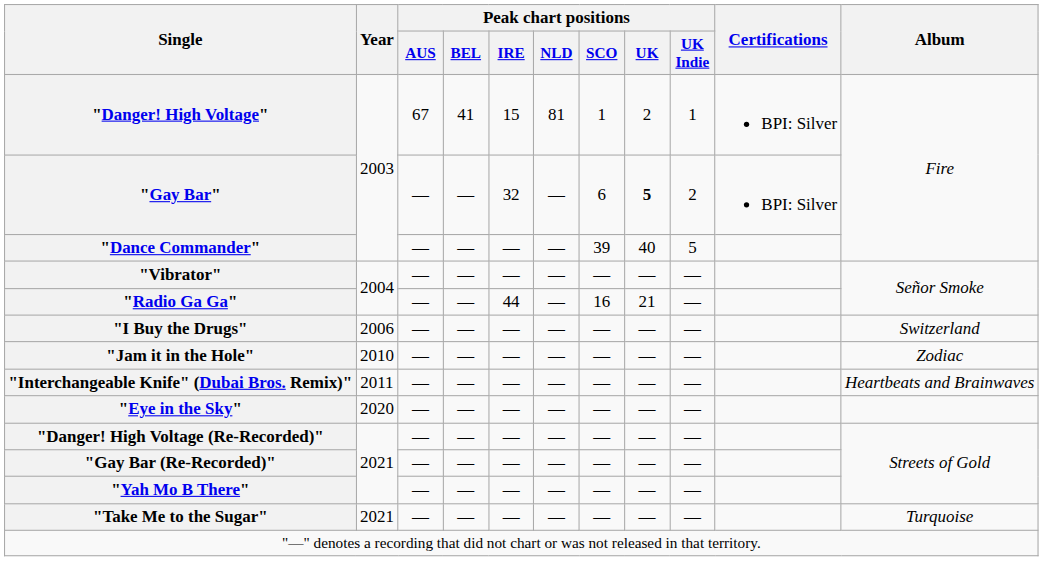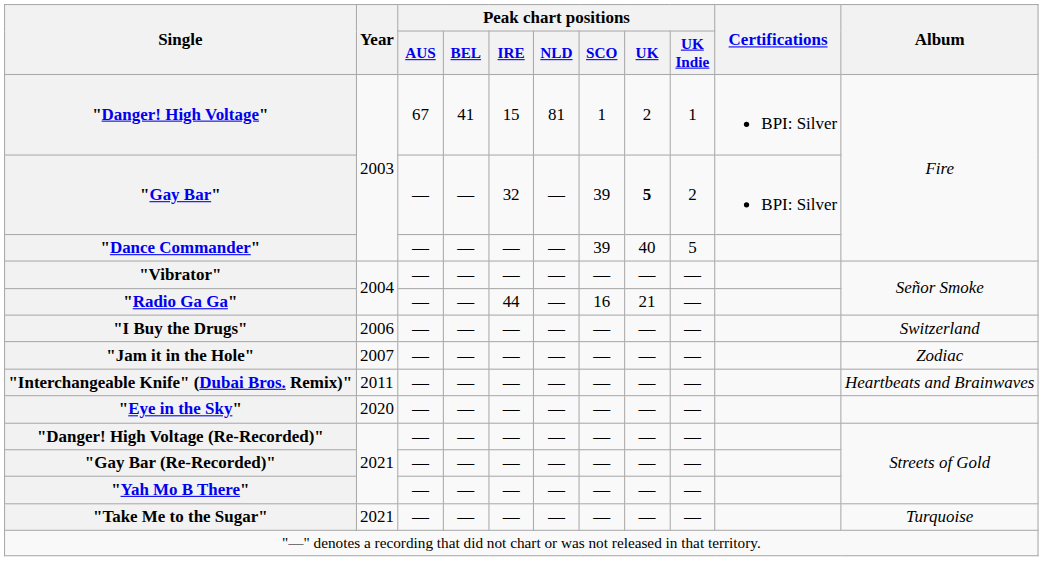 <table class="wikitable plainrowheaders" style="text-align:center;">
 <tr>
 <th scope="col" rowspan="2">Single</th>
 <th scope="col" rowspan="2">Year</th>
 <th scope="col" colspan="7">Peak chart positions</th>
 <th scope="col" rowspan="2"><a href='#'>Certifications</a></th>
 <th scope="col" rowspan="2">Album</th>
 </tr>
 <tr>
 <th scope="col" style="width:2.5em;font-size:90%;"><a href='#'>AUS</a><br></th>
 <th scope="col" style="width:2.5em;font-size:90%;"><a href='#'>BEL</a><br></th>
 <th scope="col" style="width:2.5em;font-size:90%;"><a href='#'>IRE</a><br></th>
 <th scope="col" style="width:2.5em;font-size:90%;"><a href='#'>NLD</a><br></th>
 <th scope="col" style="width:2.5em;font-size:90%;"><a href='#'>SCO</a><br></th>
 <th scope="col" style="width:2.5em;font-size:90%;"><a href='#'>UK</a><br></th>
 <th scope="col" style="width:2.5em;font-size:90%;"><a href='#'>UK<br>Indie</a><br></th>
 </tr>
 <tr>
 <th scope="row">"<a href='#'>Danger! High Voltage</a>"</th>
 <td rowspan=3>2003</td>
 <td>67</td>
 <td>41</td>
 <td>15</td>
 <td>81</td>
 <td>1</td>
 <td>2</td>
 <td>1</td>
 <td><br><ul><li>BPI: Silver</li></ul></td>
 <td rowspan="3"><em>Fire</em></td>
 </tr>
 <tr>
 <th scope="row">"<a href='#'>Gay Bar</a>"</th>
 <td>—</td>
 <td>—</td>
 <td>32</td>
 <td>—</td>
-<td>6</td>
+<td>39</td>
 <td><strong>5</strong></td>
 <td>2</td>
 <td><br><ul><li>BPI: Silver</li></ul></td>
 </tr>
 <tr>
 <th scope="row">"<a href='#'>Dance Commander</a>"</th>
 <td>—</td>
 <td>—</td>
 <td>—</td>
 <td>—</td>
 <td>39</td>
 <td>40</td>
 <td>5</td>
 <td></td>
 </tr>
 <tr>
 <th scope="row">"Vibrator"</th>
 <td rowspan=2>2004</td>
 <td>—</td>
 <td>—</td>
 <td>—</td>
 <td>—</td>
 <td>—</td>
 <td>—</td>
 <td>—</td>
 <td></td>
 <td rowspan="2"><em>Señor Smoke</em></td>
 </tr>
 <tr>
 <th scope="row">"<a href='#'>Radio Ga Ga</a>"</th>
 <td>—</td>
 <td>—</td>
 <td>44</td>
 <td>—</td>
 <td>16</td>
 <td>21</td>
 <td>—</td>
 <td></td>
 </tr>
 <tr>
 <th scope="row">"I Buy the Drugs"</th>
 <td rowspan=1>2006</td>
 <td>—</td>
 <td>—</td>
 <td>—</td>
 <td>—</td>
 <td>—</td>
 <td>—</td>
 <td>—</td>
 <td></td>
 <td rowspan="1"><em>Switzerland</em></td>
 </tr>
 <tr>
 <th scope="row">"Jam it in the Hole"</th>
-<td rowspan=1>2010</td>
+<td rowspan=1>2007</td>
 <td>—</td>
 <td>—</td>
 <td>—</td>
 <td>—</td>
 <td>—</td>
 <td>—</td>
 <td>—</td>
 <td></td>
 <td rowspan="1"><em>Zodiac</em></td>
 </tr>
 <tr>
 <th scope="row">"Interchangeable Knife" (<a href='#'>Dubai Bros.</a> Remix)"</th>
 <td rowspan=1>2011</td>
 <td>—</td>
 <td>—</td>
 <td>—</td>
 <td>—</td>
 <td>—</td>
 <td>—</td>
 <td>—</td>
 <td></td>
 <td rowspan="1"><em>Heartbeats and Brainwaves</em></td>
 </tr>
 <tr>
 <th scope="row">"<a href='#'>Eye in the Sky</a>"</th>
 <td rowspan=1>2020</td>
 <td>—</td>
 <td>—</td>
 <td>—</td>
 <td>—</td>
 <td>—</td>
 <td>—</td>
 <td>—</td>
 <td></td>
 <td></td>
 </tr>
 <tr>
 <th scope="row">"Danger! High Voltage (Re-Recorded)"</th>
 <td rowspan=3>2021</td>
 <td>—</td>
 <td>—</td>
 <td>—</td>
 <td>—</td>
 <td>—</td>
 <td>—</td>
 <td>—</td>
 <td></td>
 <td rowspan="3"><em>Streets of Gold</em></td>
 </tr>
 <tr>
 <th scope="row">"Gay Bar (Re-Recorded)"</th>
 <td>—</td>
 <td>—</td>
 <td>—</td>
 <td>—</td>
 <td>—</td>
 <td>—</td>
 <td>—</td>
 <td></td>
 </tr>
 <tr>
 <th scope="row">"<a href='#'>Yah Mo B There</a>"</th>
 <td>—</td>
 <td>—</td>
 <td>—</td>
 <td>—</td>
 <td>—</td>
 <td>—</td>
 <td>—</td>
 <td></td>
 </tr>
 <tr>
 <th scope="row">"Take Me to the Sugar"</th>
 <td rowspan=1>2021</td>
 <td>—</td>
 <td>—</td>
 <td>—</td>
 <td>—</td>
 <td>—</td>
 <td>—</td>
 <td>—</td>
 <td></td>
 <td rowspan="1"><em>Turquoise</em></td>
 </tr>
 <tr>
 <td colspan="12" style="font-size:90%">"—" denotes a recording that did not chart or was not released in that territory.</td>
 </tr>
 </table>
